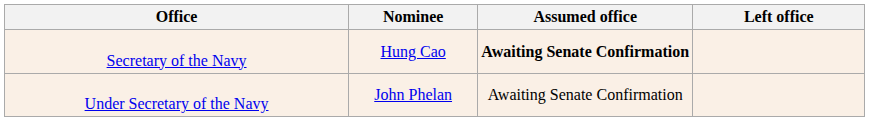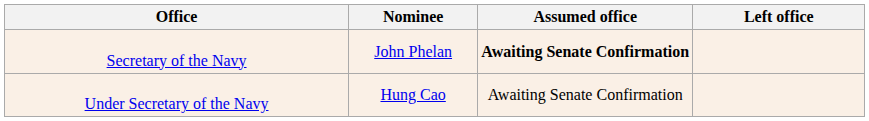 <table class="wikitable sortable" style="text-align:center">
 <tr>
 <th style="width:40%;">Office</th>
 <th style="width:15%;">Nominee</th>
 <th style="width:25%;" data-sort-="" type="date">Assumed office</th>
 <th style="width:20%;" data-sort-="" type="date">Left office</th>
 </tr>
 <tr style="background:linen">
 <td><br><a href='#'>Secretary of the Navy</a></td>
-<td><a href='#'>Hung Cao</a></td>
+<td><a href='#'>John Phelan</a></td>
 <td><strong>Awaiting Senate Confirmation</strong></td>
 <td></td>
 </tr>
 <tr style="background:linen">
 <td><br><a href='#'>Under Secretary of the Navy</a></td>
-<td><a href='#'>John Phelan</a></td>
+<td><a href='#'>Hung Cao</a></td>
 <td>Awaiting Senate Confirmation</td>
 <td></td>
 </tr>
 </table>
